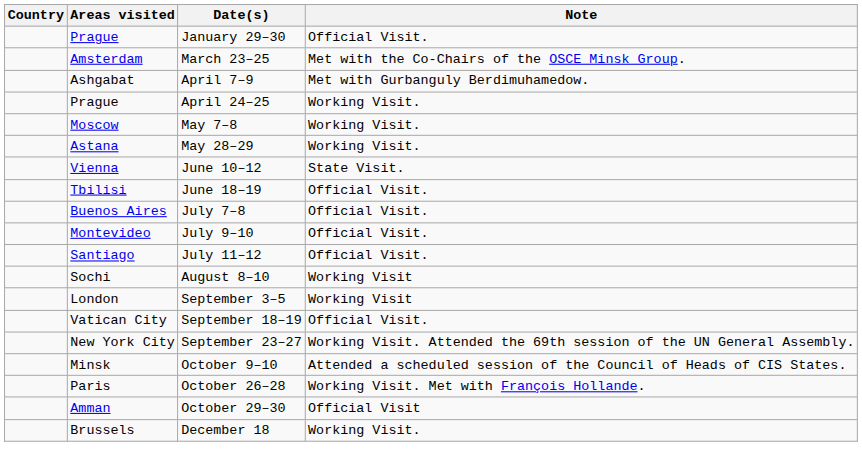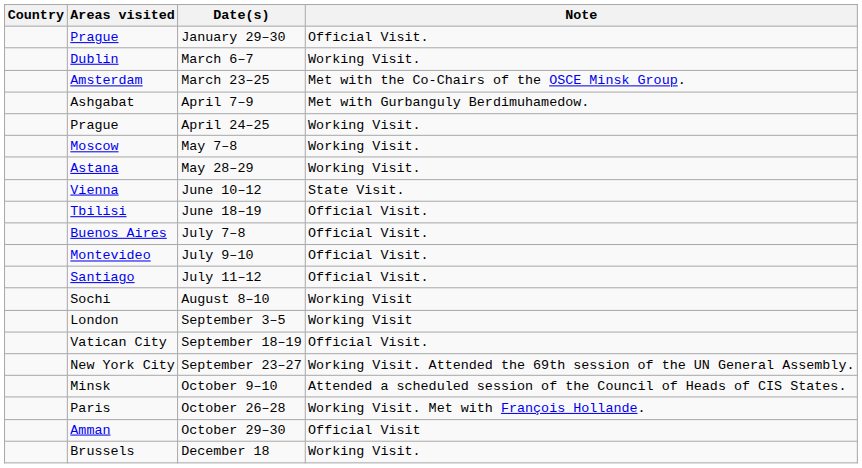 <table class="wikitable">
 <tr>
 <th>Country</th>
 <th>Areas visited</th>
 <th>Date(s)</th>
 <th>Note</th>
 </tr>
 <tr>
 <td></td>
 <td><a href='#'>Prague</a></td>
 <td>January 29–30</td>
 <td>Official Visit.</td>
+</tr>
+<tr>
+<td></td>
+<td><a href='#'>Dublin</a></td>
+<td>March 6–7</td>
+<td>Working Visit.</td>
 </tr>
 <tr>
 <td></td>
 <td><a href='#'>Amsterdam</a></td>
 <td>March 23–25</td>
 <td>Met with the Co-Chairs of the <a href='#'>OSCE Minsk Group</a>.</td>
 </tr>
 <tr>
 <td></td>
 <td>Ashgabat</td>
 <td>April 7–9</td>
 <td>Met with Gurbanguly Berdimuhamedow.</td>
 </tr>
 <tr>
 <td></td>
 <td>Prague</td>
 <td>April 24–25</td>
 <td>Working Visit.</td>
 </tr>
 <tr>
 <td></td>
 <td><a href='#'>Moscow</a></td>
 <td>May 7–8</td>
 <td>Working Visit.</td>
 </tr>
 <tr>
 <td></td>
 <td><a href='#'>Astana</a></td>
 <td>May 28–29</td>
 <td>Working Visit.</td>
 </tr>
 <tr>
 <td></td>
 <td><a href='#'>Vienna</a></td>
 <td>June 10–12</td>
 <td>State Visit.</td>
 </tr>
 <tr>
 <td></td>
 <td><a href='#'>Tbilisi</a></td>
 <td>June 18–19</td>
 <td>Official Visit.</td>
 </tr>
 <tr>
 <td></td>
 <td><a href='#'>Buenos Aires</a></td>
 <td>July 7–8</td>
 <td>Official Visit.</td>
 </tr>
 <tr>
 <td></td>
 <td><a href='#'>Montevideo</a></td>
 <td>July 9–10</td>
 <td>Official Visit.</td>
 </tr>
 <tr>
 <td></td>
 <td><a href='#'>Santiago</a></td>
 <td>July 11–12</td>
 <td>Official Visit.</td>
 </tr>
 <tr>
 <td></td>
 <td>Sochi</td>
 <td>August 8–10</td>
 <td>Working Visit</td>
 </tr>
 <tr>
 <td></td>
 <td>London</td>
 <td>September 3–5</td>
 <td>Working Visit</td>
 </tr>
 <tr>
 <td></td>
 <td>Vatican City</td>
 <td>September 18–19</td>
 <td>Official Visit.</td>
 </tr>
 <tr>
 <td></td>
 <td>New York City</td>
 <td>September 23–27</td>
 <td>Working Visit. Attended the 69th session of the UN General Assembly.</td>
 </tr>
 <tr>
 <td></td>
 <td>Minsk</td>
 <td>October 9–10</td>
 <td>Attended a scheduled session of the Council of Heads of CIS States.</td>
 </tr>
 <tr>
 <td></td>
 <td>Paris</td>
 <td>October 26–28</td>
 <td>Working Visit. Met with <a href='#'>François Hollande</a>.</td>
 </tr>
 <tr>
 <td></td>
 <td><a href='#'>Amman</a></td>
 <td>October 29–30</td>
 <td>Official Visit</td>
 </tr>
 <tr>
 <td></td>
 <td>Brussels</td>
 <td>December 18</td>
 <td>Working Visit.</td>
 </tr>
 </table>
